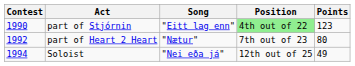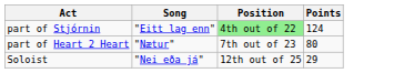 <table class="wikitable" border="1">
 <tr>
-<th>Contest</th>
 <th>Act</th>
 <th>Song</th>
 <th>Position</th>
 <th>Points</th>
 </tr>
 <tr>
-<td><a href='#'>1990</a></td>
 <td> part of <a href='#'>Stjórnin</a></td>
 <td>"<a href='#'>Eitt lag enn</a>"</td>
 <td style="background: lightgreen;">4th out of 22</td>
-<td>123</td>
+<td>124</td>
 </tr>
 <tr>
-<td><a href='#'>1992</a></td>
 <td> part of <a href='#'>Heart 2 Heart</a></td>
 <td>"<a href='#'>Nætur</a>"</td>
 <td>7th out of 23</td>
 <td>80</td>
 </tr>
 <tr>
-<td><a href='#'>1994</a></td>
 <td> Soloist</td>
 <td>"<a href='#'>Nei eða já</a>"</td>
 <td>12th out of 25</td>
-<td>49</td>
+<td>29</td>
 </tr>
 </table>
